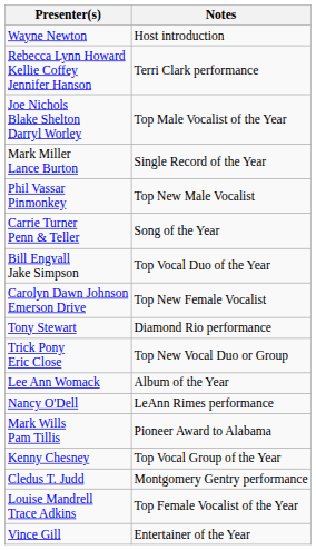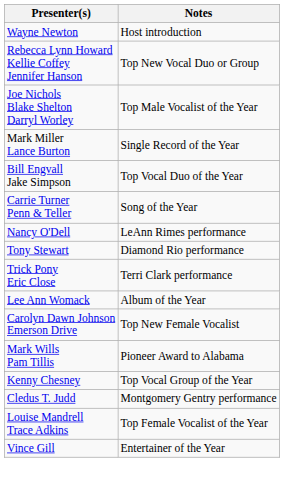 <table class="wikitable">
 <tr>
 <th>Presenter(s)</th>
 <th>Notes</th>
 </tr>
 <tr>
 <td><a href='#'>Wayne Newton</a></td>
 <td>Host introduction</td>
 </tr>
 <tr>
 <td><a href='#'>Rebecca Lynn Howard</a><br><a href='#'>Kellie Coffey</a><br><a href='#'>Jennifer Hanson</a></td>
-<td>Terri Clark performance</td>
+<td>Top New Vocal Duo or Group</td>
 </tr>
 <tr>
 <td><a href='#'>Joe Nichols</a><br><a href='#'>Blake Shelton</a><br><a href='#'>Darryl Worley</a></td>
 <td>Top Male Vocalist of the Year</td>
 </tr>
 <tr>
 <td>Mark Miller<br><a href='#'>Lance Burton</a></td>
 <td>Single Record of the Year</td>
 </tr>
 <tr>
-<td><a href='#'>Phil Vassar</a><br><a href='#'>Pinmonkey</a></td>
-<td>Top New Male Vocalist</td>
+<td><a href='#'>Bill Engvall</a><br>Jake Simpson</td>
+<td>Top Vocal Duo of the Year</td>
 </tr>
 <tr>
 <td><a href='#'>Carrie Turner</a><br><a href='#'>Penn & Teller</a></td>
 <td>Song of the Year</td>
 </tr>
 <tr>
-<td><a href='#'>Bill Engvall</a><br>Jake Simpson</td>
-<td>Top Vocal Duo of the Year</td>
-</tr>
-<tr>
-<td><a href='#'>Carolyn Dawn Johnson</a><br><a href='#'>Emerson Drive</a></td>
-<td>Top New Female Vocalist</td>
+<td><a href='#'>Nancy O'Dell</a></td>
+<td>LeAnn Rimes performance</td>
 </tr>
 <tr>
 <td><a href='#'>Tony Stewart</a></td>
 <td>Diamond Rio performance</td>
 </tr>
 <tr>
 <td><a href='#'>Trick Pony</a><br><a href='#'>Eric Close</a></td>
-<td>Top New Vocal Duo or Group</td>
+<td>Terri Clark performance</td>
 </tr>
 <tr>
 <td><a href='#'>Lee Ann Womack</a></td>
 <td>Album of the Year</td>
 </tr>
 <tr>
-<td><a href='#'>Nancy O'Dell</a></td>
-<td>LeAnn Rimes performance</td>
+<td><a href='#'>Carolyn Dawn Johnson</a><br><a href='#'>Emerson Drive</a></td>
+<td>Top New Female Vocalist</td>
 </tr>
 <tr>
 <td><a href='#'>Mark Wills</a><br><a href='#'>Pam Tillis</a></td>
 <td>Pioneer Award to Alabama</td>
 </tr>
 <tr>
 <td><a href='#'>Kenny Chesney</a></td>
 <td>Top Vocal Group of the Year</td>
 </tr>
 <tr>
 <td><a href='#'>Cledus T. Judd</a></td>
 <td>Montgomery Gentry performance</td>
 </tr>
 <tr>
 <td><a href='#'>Louise Mandrell</a><br><a href='#'>Trace Adkins</a></td>
 <td>Top Female Vocalist of the Year</td>
 </tr>
 <tr>
 <td><a href='#'>Vince Gill</a></td>
 <td>Entertainer of the Year</td>
 </tr>
 </table>
